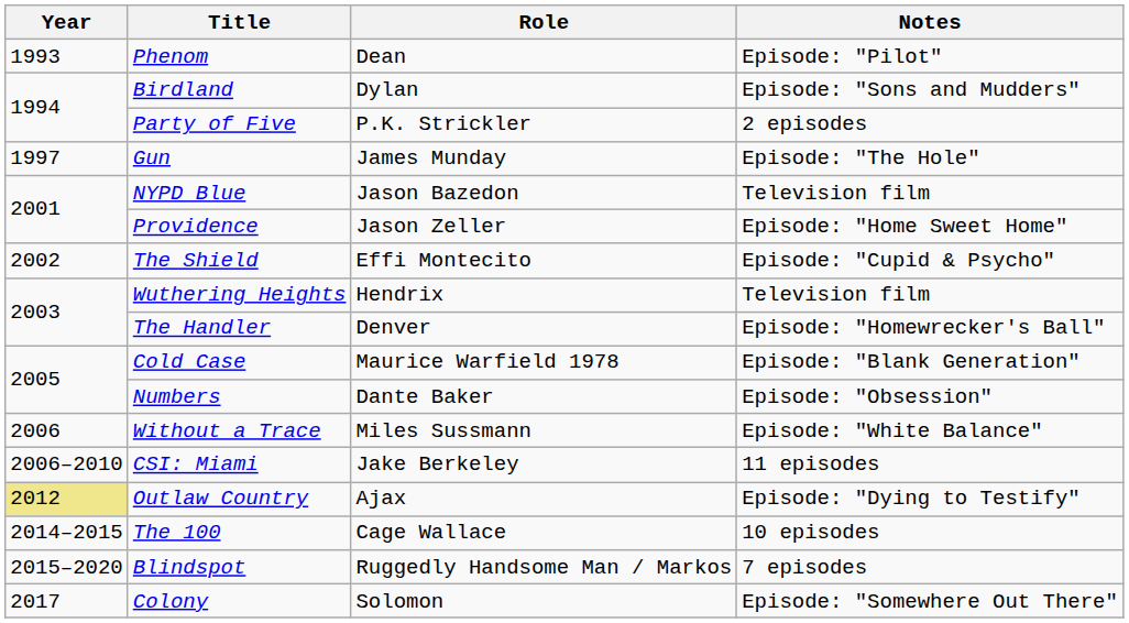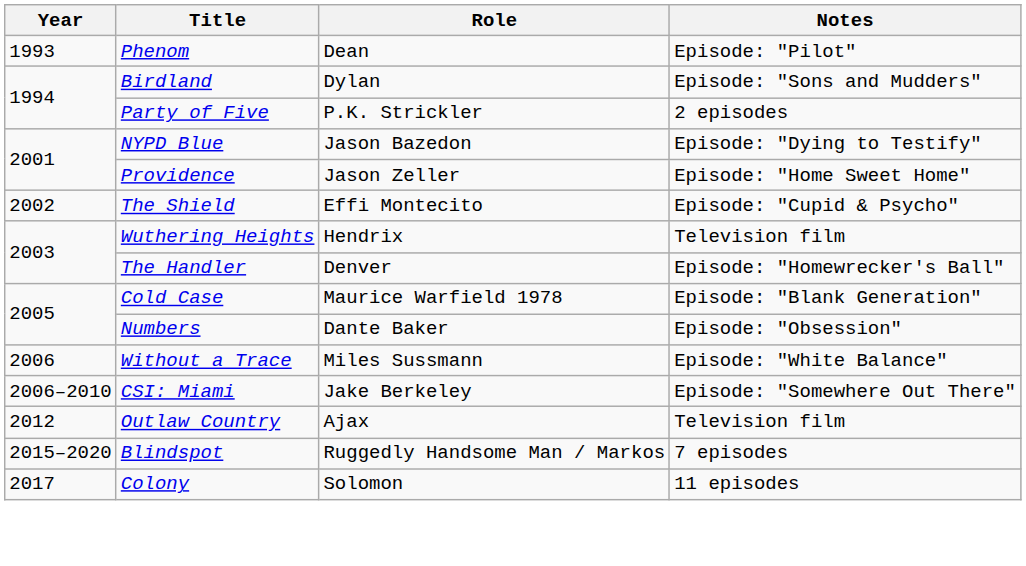 <table class="wikitable sortable">
 <tr>
 <th>Year</th>
 <th>Title</th>
 <th>Role</th>
 <th class="unsortable">Notes</th>
 </tr>
 <tr>
 <td>1993</td>
 <td><em><a href='#'>Phenom</a></em></td>
 <td>Dean</td>
 <td>Episode: "Pilot"</td>
 </tr>
 <tr>
 <td rowspan="2">1994</td>
 <td><em><a href='#'>Birdland</a></em></td>
 <td>Dylan</td>
 <td>Episode: "Sons and Mudders"</td>
 </tr>
 <tr>
 <td><em><a href='#'>Party of Five</a></em></td>
 <td>P.K. Strickler</td>
 <td>2 episodes</td>
 </tr>
 <tr>
-<td>1997</td>
-<td><em><a href='#'>Gun</a></em></td>
-<td>James Munday</td>
-<td>Episode: "The Hole"</td>
-</tr>
-<tr>
 <td rowspan="2">2001</td>
 <td><em><a href='#'>NYPD Blue</a></em></td>
 <td>Jason Bazedon</td>
-<td>Television film</td>
+<td>Episode: "Dying to Testify"</td>
 </tr>
 <tr>
 <td><em><a href='#'>Providence</a></em></td>
 <td>Jason Zeller</td>
 <td>Episode: "Home Sweet Home"</td>
 </tr>
 <tr>
 <td>2002</td>
 <td data-sort-value="Shield, The"><em><a href='#'>The Shield</a></em></td>
 <td>Effi Montecito</td>
 <td>Episode: "Cupid & Psycho"</td>
 </tr>
 <tr>
 <td rowspan="2">2003</td>
 <td><em><a href='#'>Wuthering Heights</a></em></td>
 <td>Hendrix</td>
 <td>Television film</td>
 </tr>
 <tr>
 <td data-sort-value="Handler, The"><em><a href='#'>The Handler</a></em></td>
 <td>Denver</td>
 <td>Episode: "Homewrecker's Ball"</td>
 </tr>
 <tr>
 <td rowspan="2">2005</td>
 <td><em><a href='#'>Cold Case</a></em></td>
 <td>Maurice Warfield 1978</td>
 <td>Episode: "Blank Generation"</td>
 </tr>
 <tr>
 <td><em><a href='#'>Numbers</a></em></td>
 <td>Dante Baker</td>
 <td>Episode: "Obsession"</td>
 </tr>
 <tr>
 <td>2006</td>
 <td><em><a href='#'>Without a Trace</a></em></td>
 <td>Miles Sussmann</td>
 <td>Episode: "White Balance"</td>
 </tr>
 <tr>
 <td>2006–2010</td>
 <td><em><a href='#'>CSI: Miami</a></em></td>
 <td>Jake Berkeley</td>
-<td>11 episodes</td>
+<td>Episode: "Somewhere Out There"</td>
 </tr>
 <tr>
-<td style="background: khaki;">2012</td>
+<td>2012</td>
 <td><em><a href='#'>Outlaw Country</a></em></td>
 <td>Ajax</td>
-<td>Episode: "Dying to Testify"</td>
-</tr>
-<tr>
-<td>2014–2015</td>
-<td data-sort-value="100, The"><em><a href='#'>The 100</a></em></td>
-<td>Cage Wallace</td>
-<td>10 episodes</td>
+<td>Television film</td>
 </tr>
 <tr>
 <td>2015–2020</td>
 <td><em><a href='#'>Blindspot</a></em></td>
 <td>Ruggedly Handsome Man / Markos</td>
 <td>7 episodes</td>
 </tr>
 <tr>
 <td>2017</td>
 <td><em><a href='#'>Colony</a></em></td>
 <td>Solomon</td>
-<td>Episode: "Somewhere Out There"</td>
+<td>11 episodes</td>
 </tr>
 </table>
